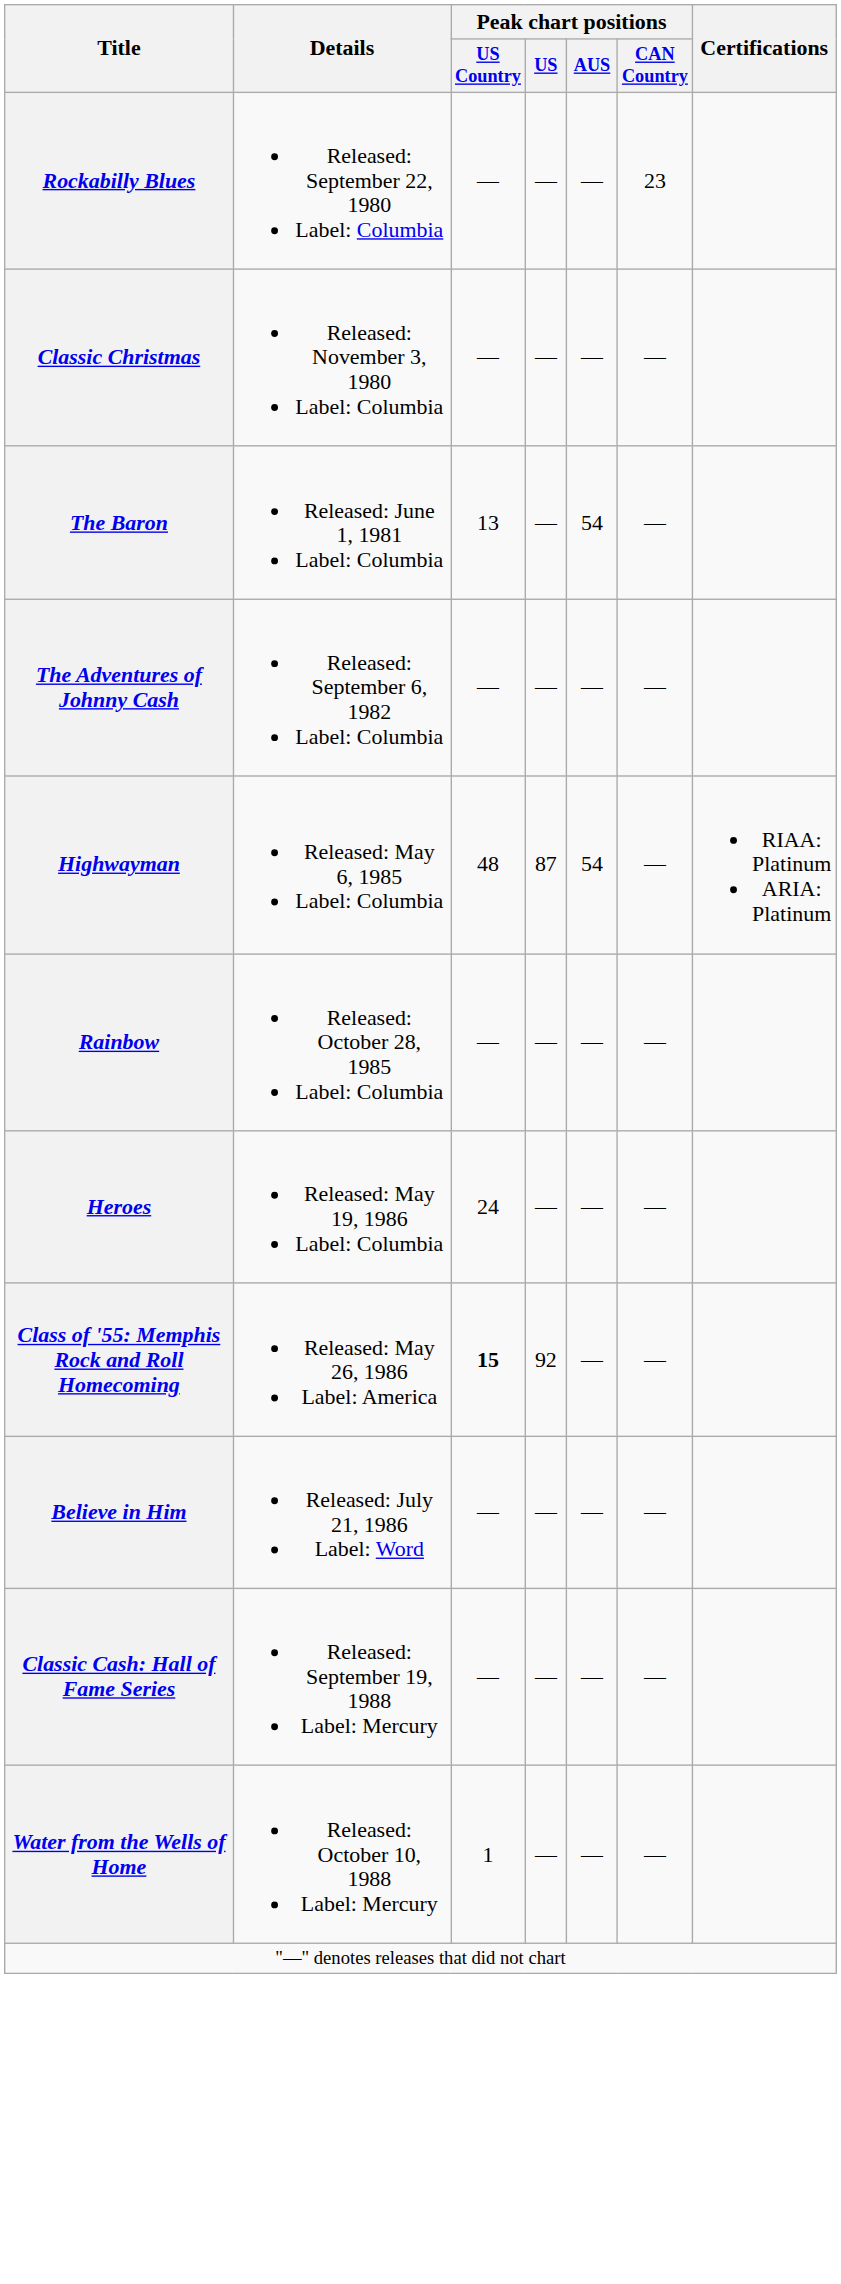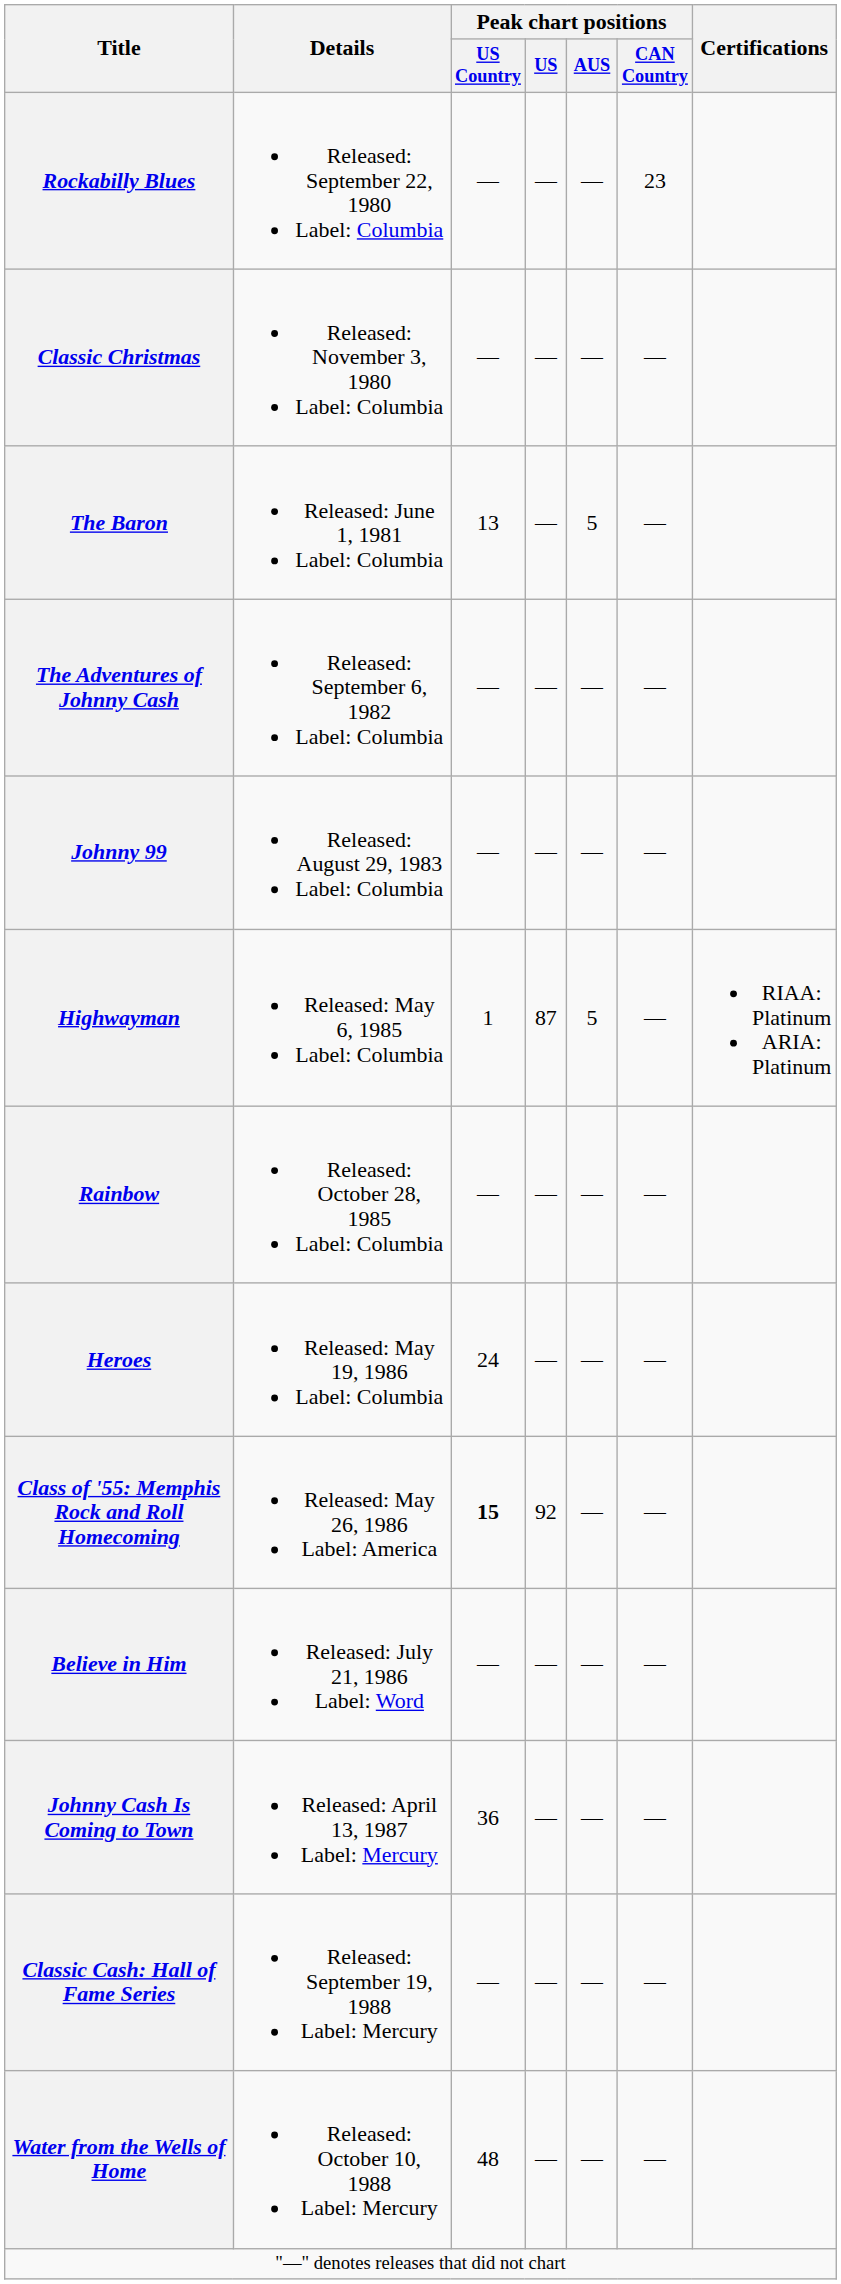 <table class="wikitable plainrowheaders" style="text-align:center;">
 <tr>
 <th rowspan="2" style="width:24em;">Title</th>
 <th rowspan="2" style="width:18em;">Details</th>
 <th colspan="4">Peak chart positions</th>
 <th rowspan="2">Certifications</th>
 </tr>
 <tr style="font-size:smaller;">
 <th style="width:45px;"><a href='#'>US Country</a></th>
 <th style="width:45px;"><a href='#'>US</a></th>
 <th style="width:45px;"><a href='#'>AUS</a></th>
 <th style="width:45px;"><a href='#'>CAN Country</a></th>
 </tr>
 <tr>
 <th scope="row"><em><a href='#'>Rockabilly Blues</a></em></th>
 <td><br><ul><li>Released: September 22, 1980</li><li>Label: <a href='#'>Columbia</a></li></ul></td>
 <td>—</td>
 <td>—</td>
 <td>—</td>
 <td>23</td>
 <td></td>
 </tr>
 <tr>
 <th scope="row"><em><a href='#'>Classic Christmas</a></em></th>
 <td><br><ul><li>Released: November 3, 1980</li><li>Label: Columbia</li></ul></td>
 <td>—</td>
 <td>—</td>
 <td>—</td>
 <td>—</td>
 <td></td>
 </tr>
 <tr>
 <th scope="row"><em><a href='#'>The Baron</a></em></th>
 <td><br><ul><li>Released: June 1, 1981</li><li>Label: Columbia</li></ul></td>
 <td>13</td>
 <td>—</td>
-<td>54</td>
+<td>5</td>
 <td>—</td>
 <td></td>
 </tr>
 <tr>
 <th scope="row"><em><a href='#'>The Adventures of Johnny Cash</a></em></th>
 <td><br><ul><li>Released: September 6, 1982</li><li>Label: Columbia</li></ul></td>
 <td>—</td>
 <td>—</td>
 <td>—</td>
 <td>—</td>
 <td></td>
 </tr>
 <tr>
+<th scope="row"><em><a href='#'>Johnny 99</a></em></th>
+<td><br><ul><li>Released: August 29, 1983</li><li>Label: Columbia</li></ul></td>
+<td>—</td>
+<td>—</td>
+<td>—</td>
+<td>—</td>
+<td></td>
+</tr>
+<tr>
 <th scope="row"><em><a href='#'>Highwayman</a></em><br></th>
 <td><br><ul><li>Released: May 6, 1985</li><li>Label: Columbia</li></ul></td>
-<td>48</td>
+<td>1</td>
 <td>87</td>
-<td>54</td>
+<td>5</td>
 <td>—</td>
 <td><br><ul><li>RIAA: Platinum</li><li>ARIA: Platinum</li></ul></td>
 </tr>
 <tr>
 <th scope="row"><em><a href='#'>Rainbow</a></em></th>
 <td><br><ul><li>Released: October 28, 1985</li><li>Label: Columbia</li></ul></td>
 <td>—</td>
 <td>—</td>
 <td>—</td>
 <td>—</td>
 <td></td>
 </tr>
 <tr>
 <th scope="row"><em><a href='#'>Heroes</a></em><br></th>
 <td><br><ul><li>Released: May 19, 1986</li><li>Label: Columbia</li></ul></td>
 <td>24</td>
 <td>—</td>
 <td>—</td>
 <td>—</td>
 <td></td>
 </tr>
 <tr>
 <th scope="row"><em><a href='#'>Class of '55: Memphis Rock and Roll Homecoming</a></em><br></th>
 <td><br><ul><li>Released: May 26, 1986</li><li>Label: America</li></ul></td>
 <td><strong>15</strong></td>
 <td>92</td>
 <td>—</td>
 <td>—</td>
 <td></td>
 </tr>
 <tr>
 <th scope="row"><em><a href='#'>Believe in Him</a></em></th>
 <td><br><ul><li>Released: July 21, 1986</li><li>Label: <a href='#'>Word</a></li></ul></td>
 <td>—</td>
 <td>—</td>
 <td>—</td>
 <td>—</td>
 <td></td>
 </tr>
 <tr>
+<th scope="row"><em><a href='#'>Johnny Cash Is Coming to Town</a></em></th>
+<td><br><ul><li>Released: April 13, 1987</li><li>Label: <a href='#'>Mercury</a></li></ul></td>
+<td>36</td>
+<td>—</td>
+<td>—</td>
+<td>—</td>
+<td></td>
+</tr>
+<tr>
 <th scope="row"><em><a href='#'>Classic Cash: Hall of Fame Series</a></em></th>
 <td><br><ul><li>Released: September 19, 1988</li><li>Label: Mercury</li></ul></td>
 <td>—</td>
 <td>—</td>
 <td>—</td>
 <td>—</td>
 <td></td>
 </tr>
 <tr>
 <th scope="row"><em><a href='#'>Water from the Wells of Home</a></em></th>
 <td><br><ul><li>Released: October 10, 1988</li><li>Label: Mercury</li></ul></td>
-<td>1</td>
+<td>48</td>
 <td>—</td>
 <td>—</td>
 <td>—</td>
 <td></td>
 </tr>
 <tr>
 <td colspan="7" style="font-size:85%">"—" denotes releases that did not chart</td>
 </tr>
 </table>
